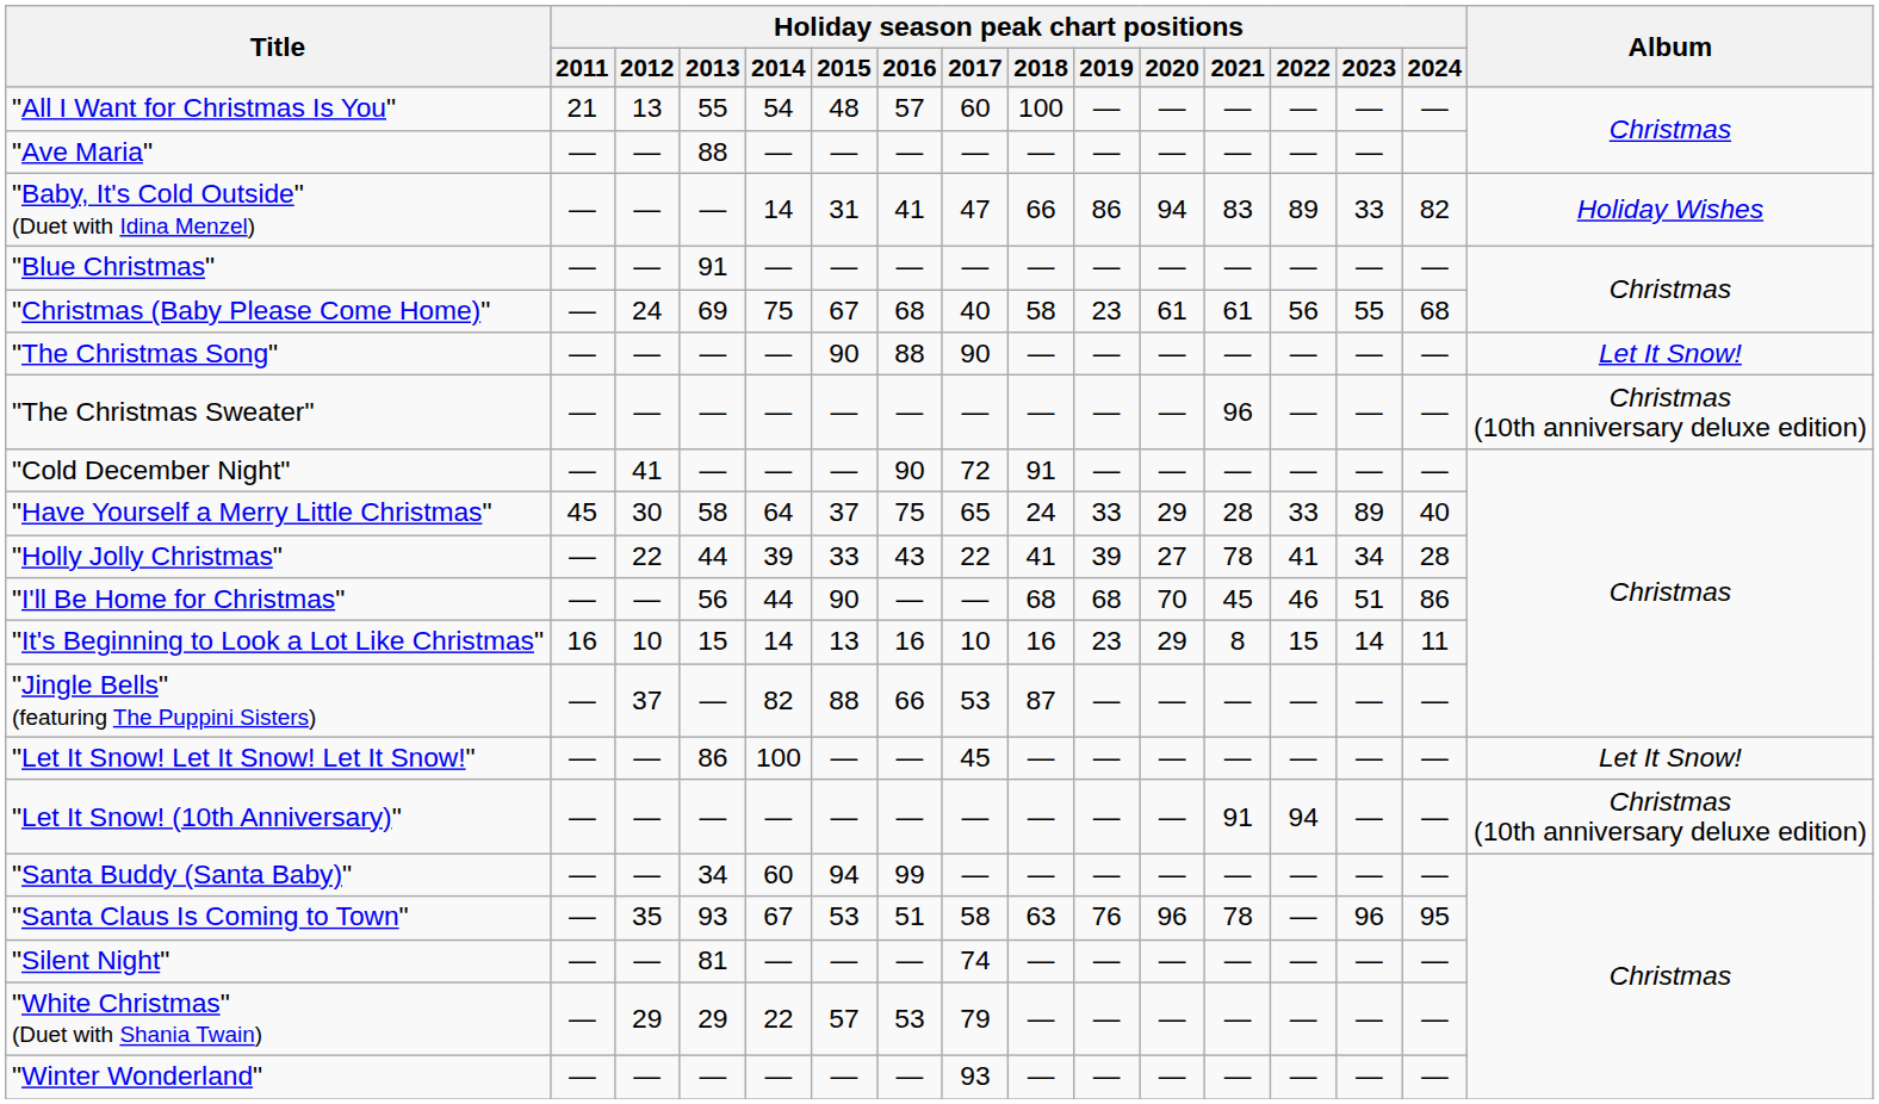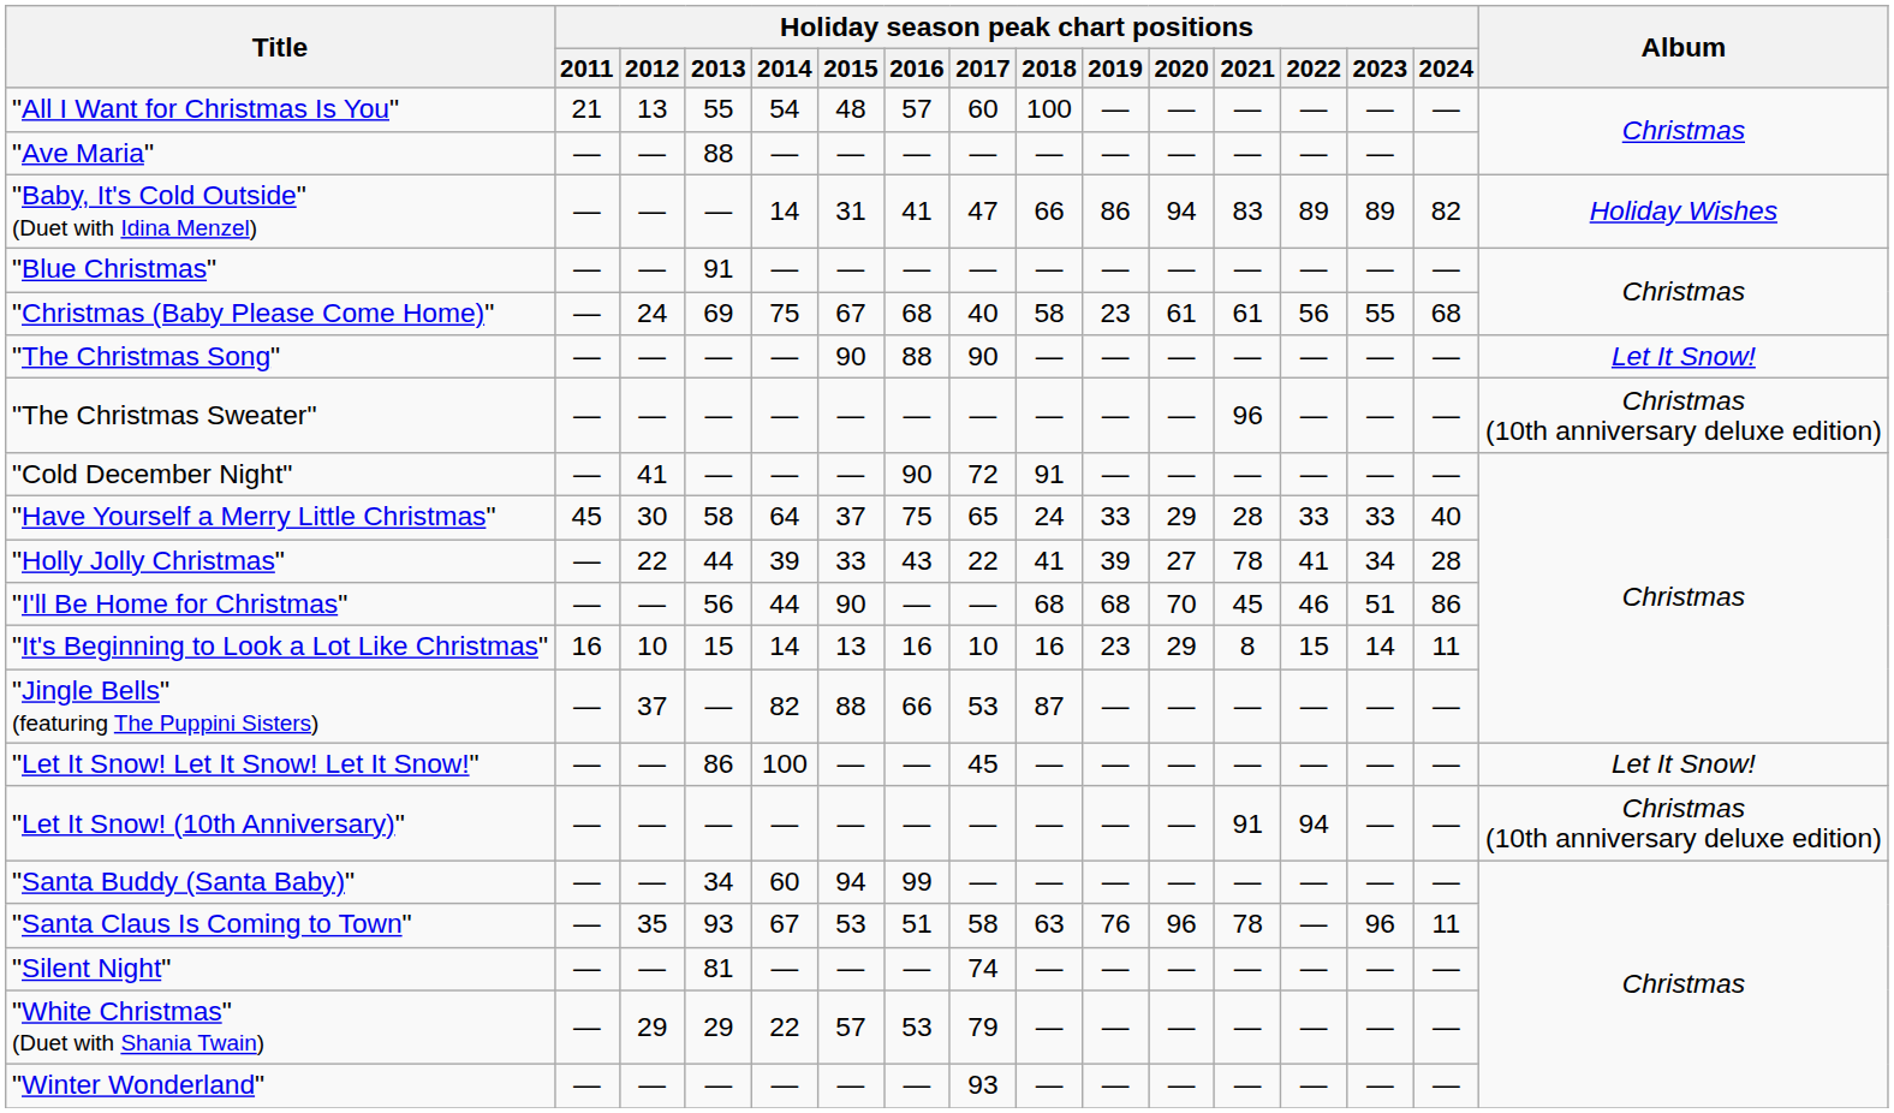 <table class = "wikitable" style = text-align:center;>
 <tr>
 <th rowspan = "2">Title</th>
 <th colspan = "14">Holiday season peak chart positions</th>
 <th rowspan = "2">Album</th>
 </tr>
 <tr style = "width:3em;font-size:90%;">
 <th align = center>2011</th>
 <th align = center>2012</th>
 <th align = center>2013</th>
 <th align = center>2014</th>
 <th align = center>2015</th>
 <th align = center>2016</th>
 <th align = center>2017</th>
 <th align = center>2018</th>
 <th align = center>2019</th>
 <th align = center>2020</th>
 <th align = center>2021</th>
 <th align = center>2022</th>
 <th align = center>2023</th>
 <th align = center>2024</th>
 </tr>
 <tr>
 <td align = left>"<a href='#'>All I Want for Christmas Is You</a>"</td>
 <td>21</td>
 <td>13</td>
 <td>55</td>
 <td>54</td>
 <td>48</td>
 <td>57</td>
 <td>60</td>
 <td>100</td>
 <td>—</td>
 <td>—</td>
 <td>—</td>
 <td>—</td>
 <td>—</td>
 <td>—</td>
 <td rowspan = "2" align = center><em><a href='#'>Christmas</a></em></td>
 </tr>
 <tr>
 <td align = left>"<a href='#'>Ave Maria</a>"</td>
 <td>—</td>
 <td>—</td>
 <td>88</td>
 <td>—</td>
 <td>—</td>
 <td>—</td>
 <td>—</td>
 <td>—</td>
 <td>—</td>
 <td>—</td>
 <td>—</td>
 <td>—</td>
 <td>—</td>
 </tr>
 <tr>
 <td align = left>"<a href='#'>Baby, It's Cold Outside</a>"<br><small>(Duet with <a href='#'>Idina Menzel</a>)</small></td>
 <td>—</td>
 <td>—</td>
 <td>—</td>
 <td>14</td>
 <td>31</td>
 <td>41</td>
 <td>47</td>
 <td>66</td>
 <td>86</td>
 <td>94</td>
 <td>83</td>
 <td>89</td>
-<td>33</td>
+<td>89</td>
 <td>82</td>
 <td align = center><em><a href='#'>Holiday Wishes</a></em></td>
 </tr>
 <tr>
 <td align = left>"<a href='#'>Blue Christmas</a>"</td>
 <td>—</td>
 <td>—</td>
 <td>91</td>
 <td>—</td>
 <td>—</td>
 <td>—</td>
 <td>—</td>
 <td>—</td>
 <td>—</td>
 <td>—</td>
 <td>—</td>
 <td>—</td>
 <td>—</td>
 <td>—</td>
 <td rowspan = "2" align = center><em>Christmas</em></td>
 </tr>
 <tr>
 <td align = left>"<a href='#'>Christmas (Baby Please Come Home)</a>"</td>
 <td>—</td>
 <td>24</td>
 <td>69</td>
 <td>75</td>
 <td>67</td>
 <td>68</td>
 <td>40</td>
 <td>58</td>
 <td>23</td>
 <td>61</td>
 <td>61</td>
 <td>56</td>
 <td>55</td>
 <td>68</td>
 </tr>
 <tr>
 <td align = left>"<a href='#'>The Christmas Song</a>"</td>
 <td>—</td>
 <td>—</td>
 <td>—</td>
 <td>—</td>
 <td>90</td>
 <td>88</td>
 <td>90</td>
 <td>—</td>
 <td>—</td>
 <td>—</td>
 <td>—</td>
 <td>—</td>
 <td>—</td>
 <td>—</td>
 <td align = center><em><a href='#'>Let It Snow!</a></em></td>
 </tr>
 <tr>
 <td align = left>"The Christmas Sweater"</td>
 <td>—</td>
 <td>—</td>
 <td>—</td>
 <td>—</td>
 <td>—</td>
 <td>—</td>
 <td>—</td>
 <td>—</td>
 <td>—</td>
 <td>—</td>
 <td>96</td>
 <td>—</td>
 <td>—</td>
 <td>—</td>
 <td align = center><em>Christmas</em><br>(10th anniversary deluxe edition)</td>
 </tr>
 <tr>
 <td align = left>"Cold December Night"</td>
 <td>—</td>
 <td>41</td>
 <td>—</td>
 <td>—</td>
 <td>—</td>
 <td>90</td>
 <td>72</td>
 <td>91</td>
 <td>—</td>
 <td>—</td>
 <td>—</td>
 <td>—</td>
 <td>—</td>
 <td>—</td>
 <td rowspan = "6" align = center><em>Christmas</em></td>
 </tr>
 <tr>
 <td align = left>"<a href='#'>Have Yourself a Merry Little Christmas</a>"</td>
 <td>45</td>
 <td>30</td>
 <td>58</td>
 <td>64</td>
 <td>37</td>
 <td>75</td>
 <td>65</td>
 <td>24</td>
 <td>33</td>
 <td>29</td>
 <td>28</td>
 <td>33</td>
-<td>89</td>
+<td>33</td>
 <td>40</td>
 </tr>
 <tr>
 <td align = left>"<a href='#'>Holly Jolly Christmas</a>"</td>
 <td>—</td>
 <td>22</td>
 <td>44</td>
 <td>39</td>
 <td>33</td>
 <td>43</td>
 <td>22</td>
 <td>41</td>
 <td>39</td>
 <td>27</td>
 <td>78</td>
 <td>41</td>
 <td>34</td>
 <td>28</td>
 </tr>
 <tr>
 <td align = left>"<a href='#'>I'll Be Home for Christmas</a>"</td>
 <td>—</td>
 <td>—</td>
 <td>56</td>
 <td>44</td>
 <td>90</td>
 <td>—</td>
 <td>—</td>
 <td>68</td>
 <td>68</td>
 <td>70</td>
 <td>45</td>
 <td>46</td>
 <td>51</td>
 <td>86</td>
 </tr>
 <tr>
 <td align = left>"<a href='#'>It's Beginning to Look a Lot Like Christmas</a>"</td>
 <td>16</td>
 <td>10</td>
 <td>15</td>
 <td>14</td>
 <td>13</td>
 <td>16</td>
 <td>10</td>
 <td>16</td>
 <td>23</td>
 <td>29</td>
 <td>8</td>
 <td>15</td>
 <td>14</td>
 <td>11</td>
 </tr>
 <tr>
 <td align = left>"<a href='#'>Jingle Bells</a>"<br><small>(featuring <a href='#'>The Puppini Sisters</a>)</small></td>
 <td>—</td>
 <td>37</td>
 <td>—</td>
 <td>82</td>
 <td>88</td>
 <td>66</td>
 <td>53</td>
 <td>87</td>
 <td>—</td>
 <td>—</td>
 <td>—</td>
 <td>—</td>
 <td>—</td>
 <td>—</td>
 </tr>
 <tr>
 <td align = left>"<a href='#'>Let It Snow! Let It Snow! Let It Snow!</a>"</td>
 <td>—</td>
 <td>—</td>
 <td>86</td>
 <td>100</td>
 <td>—</td>
 <td>—</td>
 <td>45</td>
 <td>—</td>
 <td>—</td>
 <td>—</td>
 <td>—</td>
 <td>—</td>
 <td>—</td>
 <td>—</td>
 <td align = center><em>Let It Snow!</em></td>
 </tr>
 <tr>
 <td align = left>"<a href='#'>Let It Snow! (10th Anniversary)</a>"</td>
 <td>—</td>
 <td>—</td>
 <td>—</td>
 <td>—</td>
 <td>—</td>
 <td>—</td>
 <td>—</td>
 <td>—</td>
 <td>—</td>
 <td>—</td>
 <td>91</td>
 <td>94</td>
 <td>—</td>
 <td>—</td>
 <td align = center><em>Christmas</em><br>(10th anniversary deluxe edition)</td>
 </tr>
 <tr>
 <td align = left>"<a href='#'>Santa Buddy (Santa Baby)</a>"</td>
 <td>—</td>
 <td>—</td>
 <td>34</td>
 <td>60</td>
 <td>94</td>
 <td>99</td>
 <td>—</td>
 <td>—</td>
 <td>—</td>
 <td>—</td>
 <td>—</td>
 <td>—</td>
 <td>—</td>
 <td>—</td>
 <td rowspan = "5" align = center><em>Christmas</em></td>
 </tr>
 <tr>
 <td align = left>"<a href='#'>Santa Claus Is Coming to Town</a>"</td>
 <td>—</td>
 <td>35</td>
 <td>93</td>
 <td>67</td>
 <td>53</td>
 <td>51</td>
 <td>58</td>
 <td>63</td>
 <td>76</td>
 <td>96</td>
 <td>78</td>
 <td>—</td>
 <td>96</td>
-<td>95</td>
+<td>11</td>
 </tr>
 <tr>
 <td align = left>"<a href='#'>Silent Night</a>"</td>
 <td>—</td>
 <td>—</td>
 <td>81</td>
 <td>—</td>
 <td>—</td>
 <td>—</td>
 <td>74</td>
 <td>—</td>
 <td>—</td>
 <td>—</td>
 <td>—</td>
 <td>—</td>
 <td>—</td>
 <td>—</td>
 </tr>
 <tr>
 <td align = left>"<a href='#'>White Christmas</a>"<br><small>(Duet with <a href='#'>Shania Twain</a>)</small></td>
 <td>—</td>
 <td>29</td>
 <td>29</td>
 <td>22</td>
 <td>57</td>
 <td>53</td>
 <td>79</td>
 <td>—</td>
 <td>—</td>
 <td>—</td>
 <td>—</td>
 <td>—</td>
 <td>—</td>
 <td>—</td>
 </tr>
 <tr>
 <td align = left>"<a href='#'>Winter Wonderland</a>"</td>
 <td>—</td>
 <td>—</td>
 <td>—</td>
 <td>—</td>
 <td>—</td>
 <td>—</td>
 <td>93</td>
 <td>—</td>
 <td>—</td>
 <td>—</td>
 <td>—</td>
 <td>—</td>
 <td>—</td>
 <td>—</td>
 </tr>
 </table>
